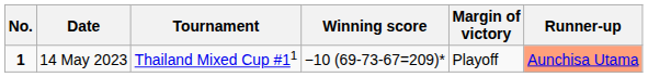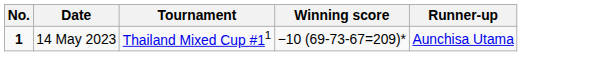 <table class="wikitable" style="font-size:95%;">
 <tr>
 <th>No.</th>
 <th>Date</th>
 <th>Tournament</th>
 <th>Winning score</th>
-<th>Margin of<br>victory</th>
 <th>Runner-up</th>
 </tr>
 <tr>
 <td align=center><strong>1</strong></td>
 <td align=right>14 May 2023</td>
 <td><a href='#'>Thailand Mixed Cup #1</a><sup>1</sup></td>
 <td>−10 (69-73-67=209)*</td>
-<td>Playoff</td>
-<td style="background: lightsalmon;"> <a href='#'>Aunchisa Utama</a></td>
+<td> <a href='#'>Aunchisa Utama</a></td>
 </tr>
 </table>
